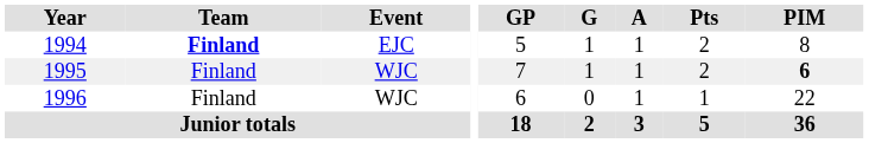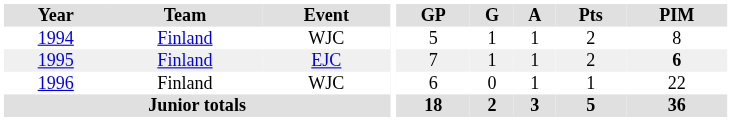 <table border="0" cellpadding="1" cellspacing="0" ID="Table3" style="text-align:center; width:40em">
 <tr bgcolor="#e0e0e0">
 <th>Year</th>
 <th>Team</th>
 <th>Event</th>
 <th rowspan="102" bgcolor="#ffffff"></th>
 <th>GP</th>
 <th>G</th>
 <th>A</th>
 <th>Pts</th>
 <th>PIM</th>
 </tr>
 <tr>
 <td><a href='#'>1994</a></td>
-<td><strong><a href='#'>Finland</a></strong></td>
-<td><a href='#'>EJC</a></td>
+<td><a href='#'>Finland</a></td>
+<td>WJC</td>
 <td>5</td>
 <td>1</td>
 <td>1</td>
 <td>2</td>
 <td>8</td>
 </tr>
 <tr bgcolor="#f0f0f0">
 <td><a href='#'>1995</a></td>
 <td><a href='#'>Finland</a></td>
-<td><a href='#'>WJC</a></td>
+<td><a href='#'>EJC</a></td>
 <td>7</td>
 <td>1</td>
 <td>1</td>
 <td>2</td>
 <td><strong>6</strong></td>
 </tr>
 <tr>
 <td><a href='#'>1996</a></td>
 <td>Finland</td>
 <td>WJC</td>
 <td>6</td>
 <td>0</td>
 <td>1</td>
 <td>1</td>
 <td>22</td>
 </tr>
 <tr bgcolor="#e0e0e0">
 <th colspan="3">Junior totals</th>
 <th>18</th>
 <th>2</th>
 <th>3</th>
 <th>5</th>
 <th>36</th>
 </tr>
 </table>
